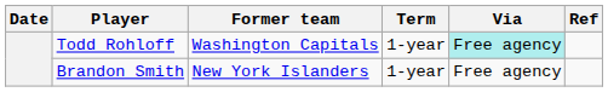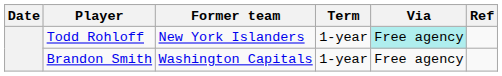 <table class="wikitable plainrowheaders">
 <tr style="background:#ddd; text-align:center;">
 <th>Date</th>
 <th>Player</th>
 <th>Former team</th>
 <th>Term</th>
 <th>Via</th>
 <th>Ref</th>
 </tr>
 <tr>
 <th scope="row" rowspan=2></th>
 <td><a href='#'>Todd Rohloff</a></td>
-<td><a href='#'>Washington Capitals</a></td>
+<td><a href='#'>New York Islanders</a></td>
 <td>1-year</td>
 <td style="background: paleturquoise;">Free agency</td>
 <td></td>
 </tr>
 <tr>
 <td><a href='#'>Brandon Smith</a></td>
-<td><a href='#'>New York Islanders</a></td>
+<td><a href='#'>Washington Capitals</a></td>
 <td>1-year</td>
 <td>Free agency</td>
 <td></td>
 </tr>
 </table>
